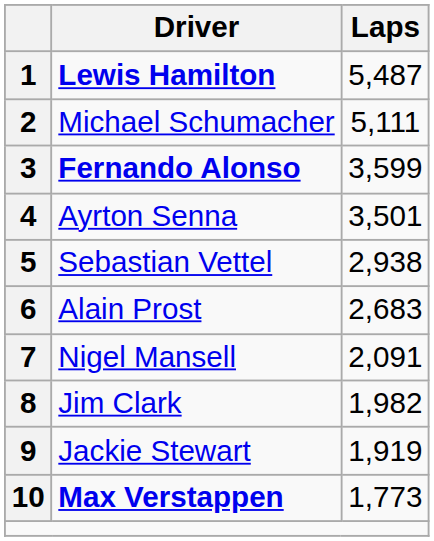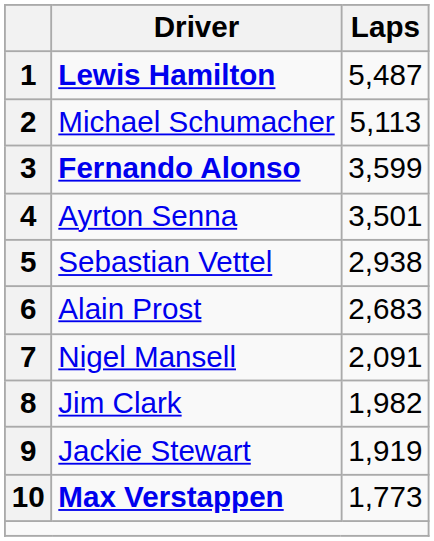 <table class="wikitable">
 <tr>
 <th></th>
 <th>Driver</th>
 <th>Laps</th>
 </tr>
 <tr>
 <th>1</th>
 <td> <strong><a href='#'>Lewis Hamilton</a></strong></td>
 <td align=center>5,487</td>
 </tr>
 <tr>
 <th>2</th>
 <td> <a href='#'>Michael Schumacher</a></td>
-<td align=center>5,111</td>
+<td align=center>5,113</td>
 </tr>
 <tr>
 <th>3</th>
 <td> <strong><a href='#'>Fernando Alonso</a></strong></td>
 <td align=center>3,599</td>
 </tr>
 <tr>
 <th>4</th>
 <td> <a href='#'>Ayrton Senna</a></td>
 <td align=center>3,501</td>
 </tr>
 <tr>
 <th>5</th>
 <td> <a href='#'>Sebastian Vettel</a></td>
 <td align=center>2,938</td>
 </tr>
 <tr>
 <th>6</th>
 <td> <a href='#'>Alain Prost</a></td>
 <td align=center>2,683</td>
 </tr>
 <tr>
 <th>7</th>
 <td> <a href='#'>Nigel Mansell</a></td>
 <td align=center>2,091</td>
 </tr>
 <tr>
 <th>8</th>
 <td> <a href='#'>Jim Clark</a></td>
 <td align=center>1,982</td>
 </tr>
 <tr>
 <th>9</th>
 <td> <a href='#'>Jackie Stewart</a></td>
 <td align=center>1,919</td>
 </tr>
 <tr>
 <th>10</th>
 <td> <strong><a href='#'>Max Verstappen</a></strong></td>
 <td align=center>1,773</td>
 </tr>
 <tr>
 <td colspan=3></td>
 </tr>
 </table>
